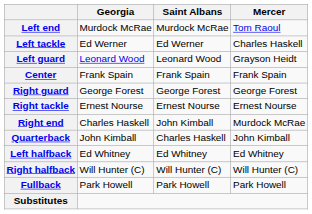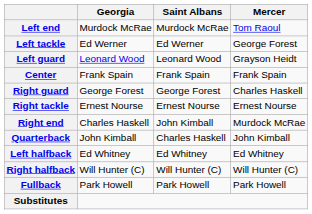 <table class=wikitable>
 <tr>
 <th></th>
 <th>Georgia</th>
 <th>Saint Albans</th>
 <th>Mercer</th>
 </tr>
 <tr>
 <th><a href='#'>Left end</a></th>
 <td>Murdock McRae</td>
 <td>Murdock McRae</td>
 <td><a href='#'>Tom Raoul</a></td>
 </tr>
 <tr>
 <th><a href='#'>Left tackle</a></th>
 <td>Ed Werner</td>
 <td>Ed Werner</td>
-<td>Charles Haskell</td>
+<td>George Forest</td>
 </tr>
 <tr>
 <th><a href='#'>Left guard</a></th>
 <td><a href='#'>Leonard Wood</a></td>
 <td>Leonard Wood</td>
 <td>Grayson Heidt</td>
 </tr>
 <tr>
 <th><a href='#'>Center</a></th>
 <td>Frank Spain</td>
 <td>Frank Spain</td>
 <td>Frank Spain</td>
 </tr>
 <tr>
 <th><a href='#'>Right guard</a></th>
 <td>George Forest</td>
 <td>George Forest</td>
-<td>George Forest</td>
+<td>Charles Haskell</td>
 </tr>
 <tr>
 <th><a href='#'>Right tackle</a></th>
 <td>Ernest Nourse</td>
 <td>Ernest Nourse</td>
 <td>Ernest Nourse</td>
 </tr>
 <tr>
 <th><a href='#'>Right end</a></th>
 <td>Charles Haskell</td>
 <td>John Kimball</td>
 <td>Murdock McRae</td>
 </tr>
 <tr>
 <th><a href='#'>Quarterback</a></th>
 <td>John Kimball</td>
 <td>Charles Haskell</td>
 <td>John Kimball</td>
 </tr>
 <tr>
 <th><a href='#'>Left halfback</a></th>
 <td>Ed Whitney</td>
 <td>Ed Whitney</td>
 <td>Ed Whitney</td>
 </tr>
 <tr>
 <th><a href='#'>Right halfback</a></th>
 <td>Will Hunter (C)</td>
 <td>Will Hunter (C)</td>
 <td>Will Hunter (C)</td>
 </tr>
 <tr>
 <th><a href='#'>Fullback</a></th>
 <td>Park Howell</td>
 <td>Park Howell</td>
 <td>Park Howell</td>
 </tr>
 <tr>
 <th>Substitutes</th>
 <td colspan="3"></td>
 </tr>
 </table>
